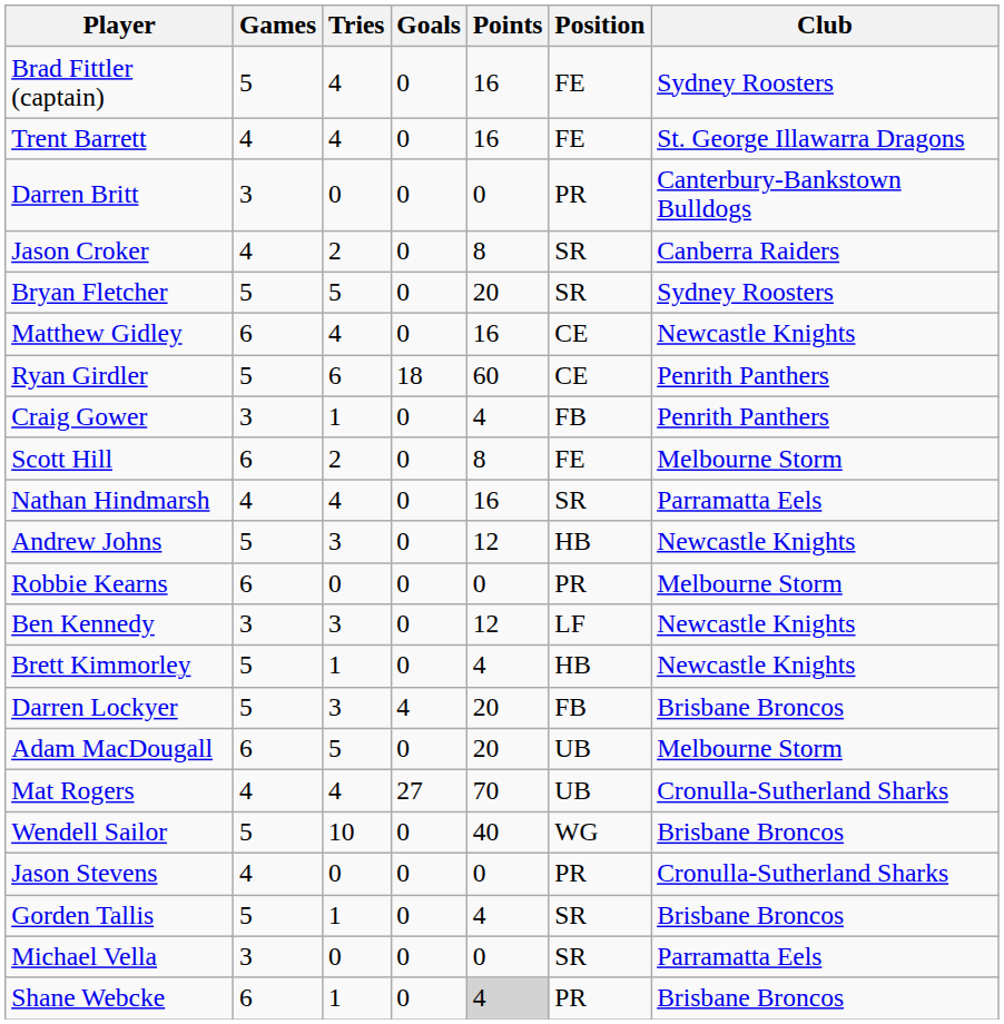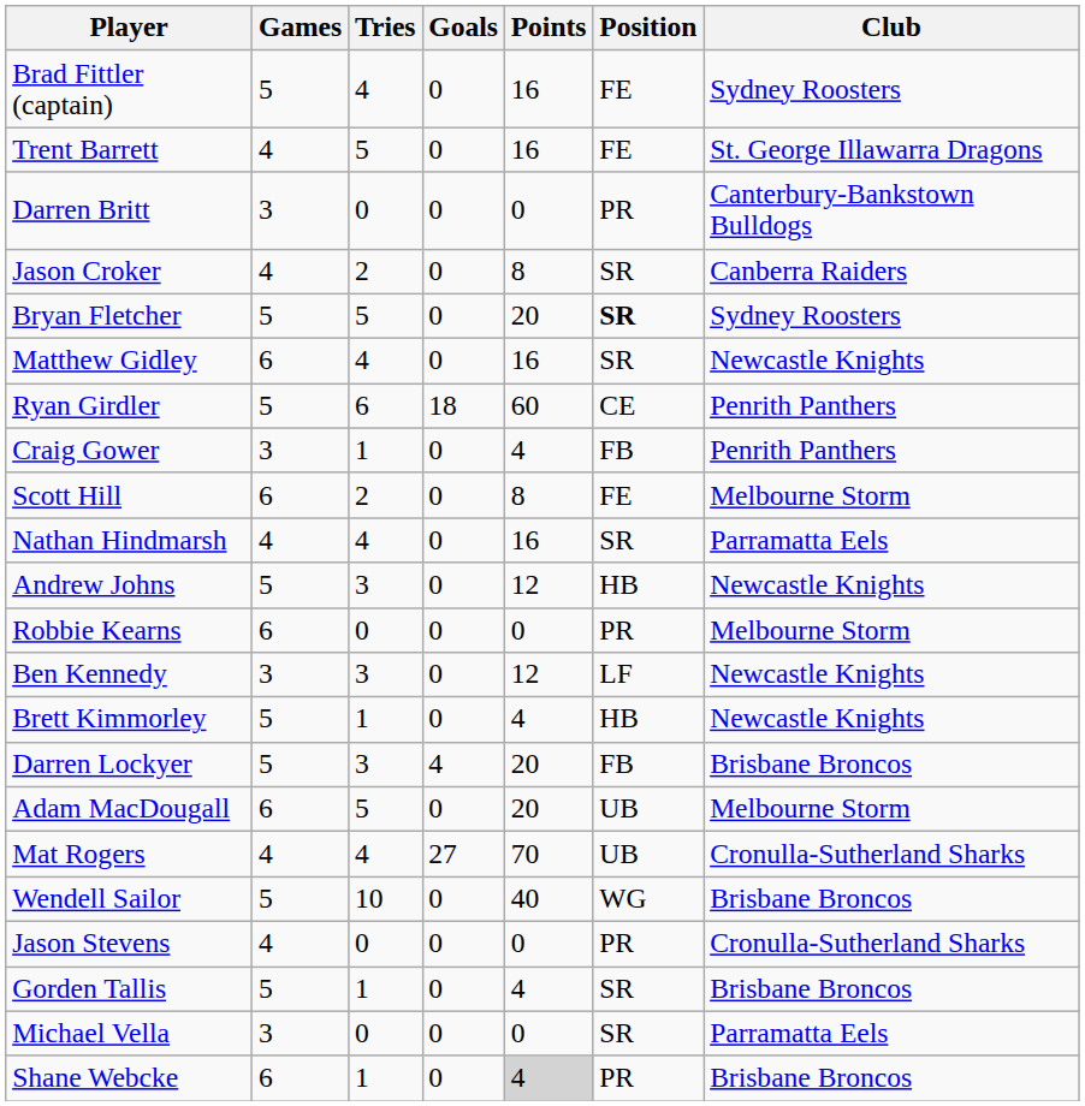 <table class="wikitable">
 <tr bgcolor=#FFFFFF>
 <th !width=25%>Player</th>
 <th width=5%>Games</th>
 <th width=5%>Tries</th>
 <th width=5%>Goals</th>
 <th width=5%>Points</th>
 <th width=5%>Position</th>
 <th width=35%>Club</th>
 </tr>
 <tr>
 <td><a href='#'>Brad Fittler</a> (captain)</td>
 <td>5</td>
 <td>4</td>
 <td>0</td>
 <td>16</td>
 <td>FE</td>
 <td><a href='#'>Sydney Roosters</a></td>
 </tr>
 <tr>
 <td><a href='#'>Trent Barrett</a></td>
 <td>4</td>
-<td>4</td>
+<td>5</td>
 <td>0</td>
 <td>16</td>
 <td>FE</td>
 <td><a href='#'>St. George Illawarra Dragons</a></td>
 </tr>
 <tr>
 <td><a href='#'>Darren Britt</a></td>
 <td>3</td>
 <td>0</td>
 <td>0</td>
 <td>0</td>
 <td>PR</td>
 <td><a href='#'>Canterbury-Bankstown Bulldogs</a></td>
 </tr>
 <tr>
 <td><a href='#'>Jason Croker</a></td>
 <td>4</td>
 <td>2</td>
 <td>0</td>
 <td>8</td>
 <td>SR</td>
 <td><a href='#'>Canberra Raiders</a></td>
 </tr>
 <tr>
 <td><a href='#'>Bryan Fletcher</a></td>
 <td>5</td>
 <td>5</td>
 <td>0</td>
 <td>20</td>
-<td>SR</td>
+<td><strong>SR</strong></td>
 <td><a href='#'>Sydney Roosters</a></td>
 </tr>
 <tr>
 <td><a href='#'>Matthew Gidley</a></td>
 <td>6</td>
 <td>4</td>
 <td>0</td>
 <td>16</td>
-<td>CE</td>
+<td>SR</td>
 <td><a href='#'>Newcastle Knights</a></td>
 </tr>
 <tr>
 <td><a href='#'>Ryan Girdler</a></td>
 <td>5</td>
 <td>6</td>
 <td>18</td>
 <td>60</td>
 <td>CE</td>
 <td><a href='#'>Penrith Panthers</a></td>
 </tr>
 <tr>
 <td><a href='#'>Craig Gower</a></td>
 <td>3</td>
 <td>1</td>
 <td>0</td>
 <td>4</td>
 <td>FB</td>
 <td><a href='#'>Penrith Panthers</a></td>
 </tr>
 <tr>
 <td><a href='#'>Scott Hill</a></td>
 <td>6</td>
 <td>2</td>
 <td>0</td>
 <td>8</td>
 <td>FE</td>
 <td><a href='#'>Melbourne Storm</a></td>
 </tr>
 <tr>
 <td><a href='#'>Nathan Hindmarsh</a></td>
 <td>4</td>
 <td>4</td>
 <td>0</td>
 <td>16</td>
 <td>SR</td>
 <td><a href='#'>Parramatta Eels</a></td>
 </tr>
 <tr>
 <td><a href='#'>Andrew Johns</a></td>
 <td>5</td>
 <td>3</td>
 <td>0</td>
 <td>12</td>
 <td>HB</td>
 <td><a href='#'>Newcastle Knights</a></td>
 </tr>
 <tr>
 <td><a href='#'>Robbie Kearns</a></td>
 <td>6</td>
 <td>0</td>
 <td>0</td>
 <td>0</td>
 <td>PR</td>
 <td><a href='#'>Melbourne Storm</a></td>
 </tr>
 <tr>
 <td><a href='#'>Ben Kennedy</a></td>
 <td>3</td>
 <td>3</td>
 <td>0</td>
 <td>12</td>
 <td>LF</td>
 <td><a href='#'>Newcastle Knights</a></td>
 </tr>
 <tr>
 <td><a href='#'>Brett Kimmorley</a></td>
 <td>5</td>
 <td>1</td>
 <td>0</td>
 <td>4</td>
 <td>HB</td>
 <td><a href='#'>Newcastle Knights</a></td>
 </tr>
 <tr>
 <td><a href='#'>Darren Lockyer</a></td>
 <td>5</td>
 <td>3</td>
 <td>4</td>
 <td>20</td>
 <td>FB</td>
 <td><a href='#'>Brisbane Broncos</a></td>
 </tr>
 <tr>
 <td><a href='#'>Adam MacDougall</a></td>
 <td>6</td>
 <td>5</td>
 <td>0</td>
 <td>20</td>
 <td>UB</td>
 <td><a href='#'>Melbourne Storm</a></td>
 </tr>
 <tr>
 <td><a href='#'>Mat Rogers</a></td>
 <td>4</td>
 <td>4</td>
 <td>27</td>
 <td>70</td>
 <td>UB</td>
 <td><a href='#'>Cronulla-Sutherland Sharks</a></td>
 </tr>
 <tr>
 <td><a href='#'>Wendell Sailor</a></td>
 <td>5</td>
 <td>10</td>
 <td>0</td>
 <td>40</td>
 <td>WG</td>
 <td><a href='#'>Brisbane Broncos</a></td>
 </tr>
 <tr>
 <td><a href='#'>Jason Stevens</a></td>
 <td>4</td>
 <td>0</td>
 <td>0</td>
 <td>0</td>
 <td>PR</td>
 <td><a href='#'>Cronulla-Sutherland Sharks</a></td>
 </tr>
 <tr>
 <td><a href='#'>Gorden Tallis</a></td>
 <td>5</td>
 <td>1</td>
 <td>0</td>
 <td>4</td>
 <td>SR</td>
 <td><a href='#'>Brisbane Broncos</a></td>
 </tr>
 <tr>
 <td><a href='#'>Michael Vella</a></td>
 <td>3</td>
 <td>0</td>
 <td>0</td>
 <td>0</td>
 <td>SR</td>
 <td><a href='#'>Parramatta Eels</a></td>
 </tr>
 <tr>
 <td><a href='#'>Shane Webcke</a></td>
 <td>6</td>
 <td>1</td>
 <td>0</td>
 <td style="background: lightgrey;">4</td>
 <td>PR</td>
 <td><a href='#'>Brisbane Broncos</a></td>
 </tr>
 </table>
